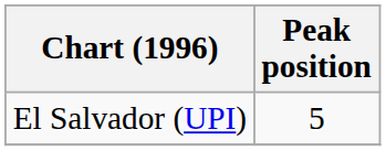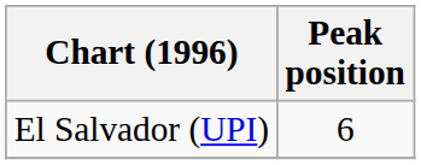 <table class="wikitable sortable">
 <tr>
 <th align="left">Chart (1996)</th>
 <th align="left">Peak<br>position</th>
 </tr>
 <tr>
 <td>El Salvador (<a href='#'>UPI</a>)</td>
-<td style="text-align:center;">5</td>
+<td style="text-align:center;">6</td>
 </tr>
 <tr>
 </tr>
 <tr>
 </tr>
 <tr>
 </tr>
 </table>
